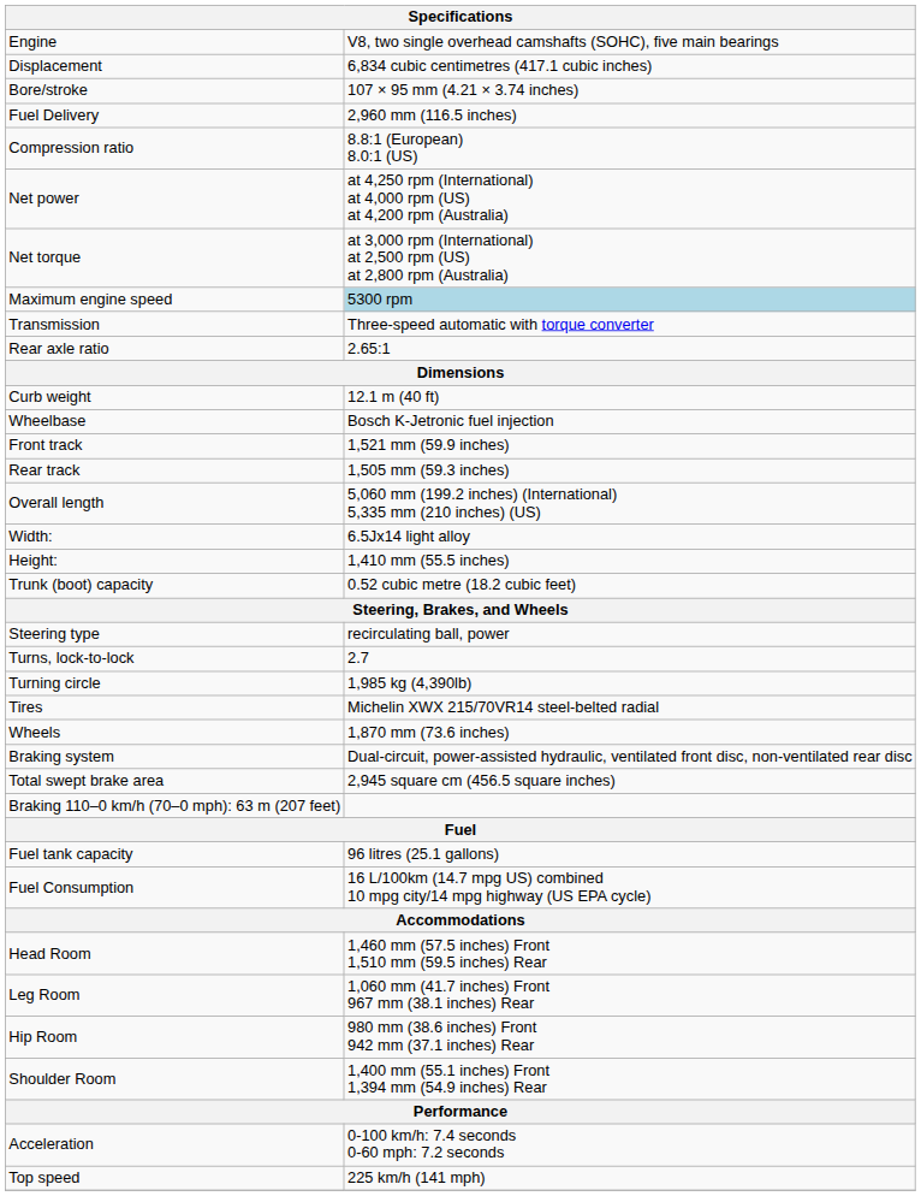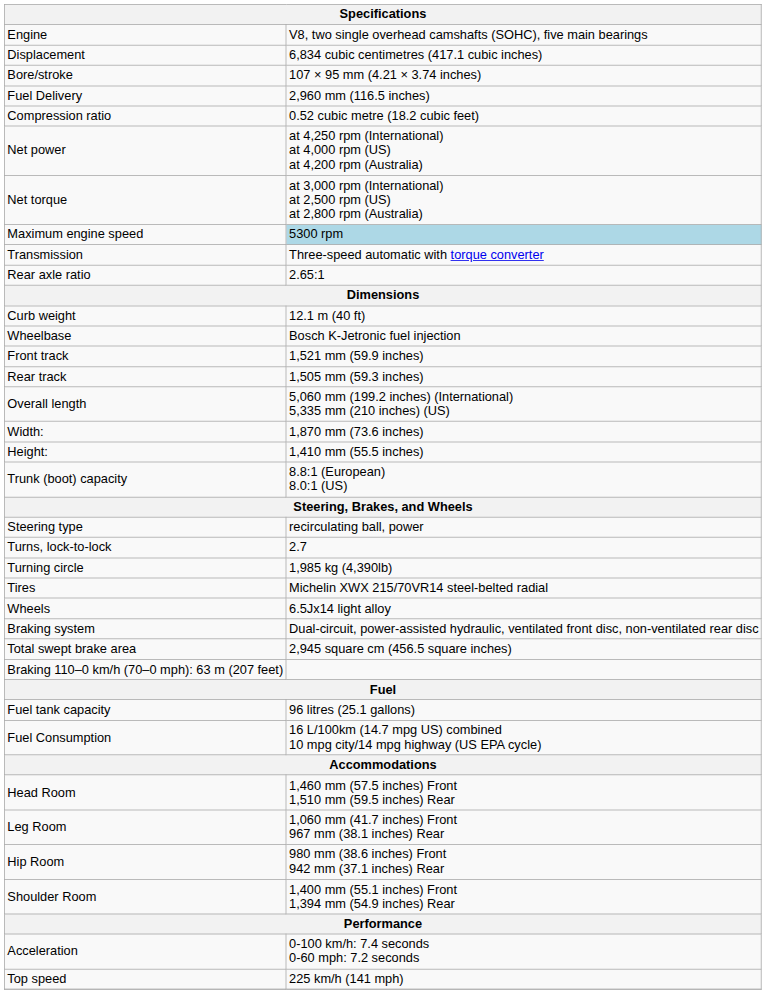 <table class="wikitable">
 <tr>
 <th colspan=2>Specifications</th>
 </tr>
 <tr>
 <td>Engine</td>
 <td>V8, two single overhead camshafts (SOHC), five main bearings</td>
 </tr>
 <tr>
 <td>Displacement</td>
 <td>6,834 cubic centimetres (417.1 cubic inches)</td>
 </tr>
 <tr>
 <td>Bore/stroke</td>
 <td>107 × 95 mm (4.21 × 3.74 inches)</td>
 </tr>
 <tr>
 <td>Fuel Delivery</td>
 <td>2,960 mm (116.5 inches)</td>
 </tr>
 <tr>
 <td>Compression ratio</td>
-<td>8.8:1 (European)<br>8.0:1 (US)</td>
+<td>0.52 cubic metre (18.2 cubic feet)</td>
 </tr>
 <tr>
 <td>Net power</td>
 <td> at 4,250 rpm (International)<br> at 4,000 rpm (US)<br> at 4,200 rpm (Australia)</td>
 </tr>
 <tr>
 <td>Net torque</td>
 <td> at 3,000 rpm (International)<br> at 2,500 rpm (US)<br> at 2,800 rpm (Australia)</td>
 </tr>
 <tr>
 <td>Maximum engine speed</td>
 <td style="background: lightblue;">5300 rpm</td>
 </tr>
 <tr>
 <td>Transmission</td>
 <td>Three-speed automatic with <a href='#'>torque converter</a></td>
 </tr>
 <tr>
 <td>Rear axle ratio</td>
 <td>2.65:1</td>
 </tr>
 <tr>
 <th colspan=2>Dimensions</th>
 </tr>
 <tr>
 <td>Curb weight</td>
 <td>12.1 m (40 ft)</td>
 </tr>
 <tr>
 <td>Wheelbase</td>
 <td>Bosch K-Jetronic fuel injection</td>
 </tr>
 <tr>
 <td>Front track</td>
 <td>1,521 mm (59.9 inches)</td>
 </tr>
 <tr>
 <td>Rear track</td>
 <td>1,505 mm (59.3 inches)</td>
 </tr>
 <tr>
 <td>Overall length</td>
 <td>5,060 mm (199.2 inches) (International)<br>5,335 mm (210 inches) (US)</td>
 </tr>
 <tr>
 <td>Width:</td>
-<td>6.5Jx14 light alloy</td>
+<td>1,870 mm (73.6 inches)</td>
 </tr>
 <tr>
 <td>Height:</td>
 <td>1,410 mm (55.5 inches)</td>
 </tr>
 <tr>
 <td>Trunk (boot) capacity</td>
-<td>0.52 cubic metre (18.2 cubic feet)</td>
+<td>8.8:1 (European)<br>8.0:1 (US)</td>
 </tr>
 <tr>
 <th colspan=2>Steering, Brakes, and Wheels</th>
 </tr>
 <tr>
 <td>Steering type</td>
 <td>recirculating ball, power</td>
 </tr>
 <tr>
 <td>Turns, lock-to-lock</td>
 <td>2.7</td>
 </tr>
 <tr>
 <td>Turning circle</td>
 <td>1,985 kg (4,390lb)</td>
 </tr>
 <tr>
 <td>Tires</td>
 <td>Michelin XWX 215/70VR14 steel-belted radial</td>
 </tr>
 <tr>
 <td>Wheels</td>
-<td>1,870 mm (73.6 inches)</td>
+<td>6.5Jx14 light alloy</td>
 </tr>
 <tr>
 <td>Braking system</td>
 <td>Dual-circuit, power-assisted hydraulic, ventilated front disc, non-ventilated rear disc</td>
 </tr>
 <tr>
 <td>Total swept brake area</td>
 <td>2,945 square cm (456.5 square inches)</td>
 </tr>
 <tr>
 <td>Braking 110–0 km/h (70–0 mph): 63 m (207 feet)</td>
 </tr>
 <tr>
 <th colspan=2>Fuel</th>
 </tr>
 <tr>
 <td>Fuel tank capacity</td>
 <td>96 litres (25.1 gallons)</td>
 </tr>
 <tr>
 <td>Fuel Consumption</td>
 <td>16 L/100km (14.7 mpg US) combined<br>10 mpg city/14 mpg highway (US EPA cycle)</td>
 </tr>
 <tr>
 <th colspan=2>Accommodations</th>
 </tr>
 <tr>
 <td>Head Room</td>
 <td>1,460 mm (57.5 inches) Front<br>1,510 mm (59.5 inches) Rear</td>
 </tr>
 <tr>
 <td>Leg Room</td>
 <td>1,060 mm (41.7 inches) Front<br>967 mm (38.1 inches) Rear</td>
 </tr>
 <tr>
 <td>Hip Room</td>
 <td>980 mm (38.6 inches) Front<br>942 mm (37.1 inches) Rear</td>
 </tr>
 <tr>
 <td>Shoulder Room</td>
 <td>1,400 mm (55.1 inches) Front<br> 1,394 mm (54.9 inches) Rear</td>
 </tr>
 <tr>
 <th colspan=2>Performance</th>
 </tr>
 <tr>
 <td>Acceleration</td>
 <td>0-100 km/h: 7.4 seconds<br>0-60 mph: 7.2 seconds</td>
 </tr>
 <tr>
 <td>Top speed</td>
 <td>225 km/h (141 mph)</td>
 </tr>
 <tr>
 </tr>
 </table>
